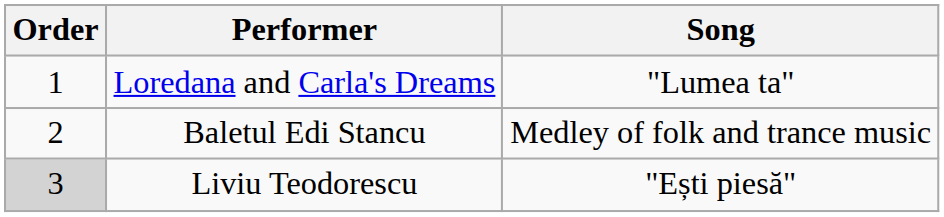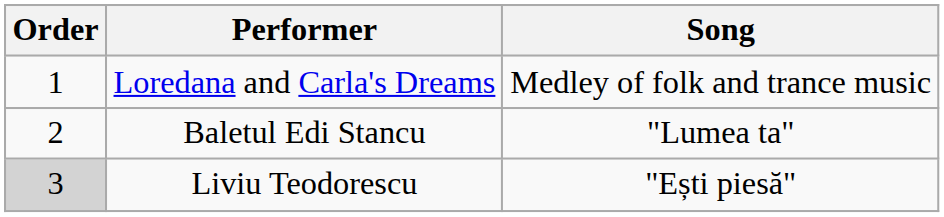 <table class="wikitable" style="text-align:center">
 <tr>
 <th>Order</th>
 <th>Performer</th>
 <th>Song</th>
 </tr>
 <tr>
 <td>1</td>
 <td><a href='#'>Loredana</a> and <a href='#'>Carla's Dreams</a></td>
-<td>"Lumea ta"</td>
+<td>Medley of folk and trance music</td>
 </tr>
 <tr>
 <td>2</td>
 <td>Baletul Edi Stancu</td>
-<td>Medley of folk and trance music</td>
+<td>"Lumea ta"</td>
 </tr>
 <tr>
 <td style="background: lightgrey;">3</td>
 <td>Liviu Teodorescu</td>
 <td>"Ești piesă"</td>
 </tr>
 </table>
